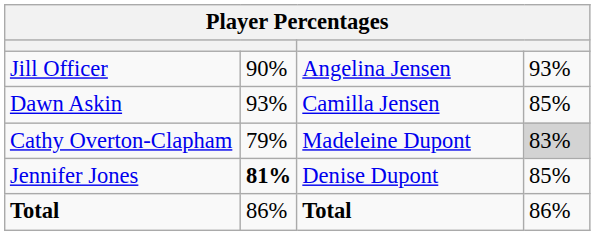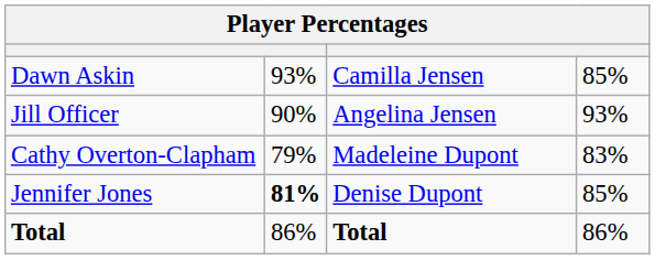 <table class="wikitable">
 <tr>
 <th colspan=4 width=400>Player Percentages</th>
 </tr>
 <tr>
 <th colspan=2 width=200></th>
 <th colspan=2 width=200></th>
 </tr>
 <tr>
+<td><a href='#'>Dawn Askin</a></td>
+<td>93%</td>
+<td><a href='#'>Camilla Jensen</a></td>
+<td>85%</td>
+</tr>
+<tr>
 <td><a href='#'>Jill Officer</a></td>
 <td>90%</td>
 <td><a href='#'>Angelina Jensen</a></td>
 <td>93%</td>
 </tr>
 <tr>
-<td><a href='#'>Dawn Askin</a></td>
-<td>93%</td>
-<td><a href='#'>Camilla Jensen</a></td>
-<td>85%</td>
-</tr>
-<tr>
 <td><a href='#'>Cathy Overton-Clapham</a></td>
 <td>79%</td>
 <td><a href='#'>Madeleine Dupont</a></td>
-<td style="background: lightgrey;">83%</td>
+<td>83%</td>
 </tr>
 <tr>
 <td><a href='#'>Jennifer Jones</a></td>
 <td><strong>81%</strong></td>
 <td><a href='#'>Denise Dupont</a></td>
 <td>85%</td>
 </tr>
 <tr>
 <td><strong>Total</strong></td>
 <td>86%</td>
 <td><strong>Total</strong></td>
 <td>86%</td>
 </tr>
 </table>
